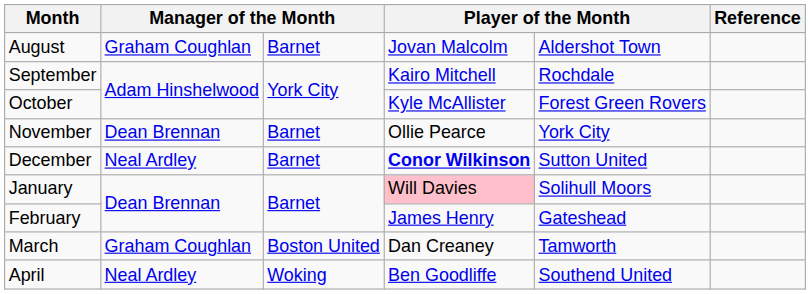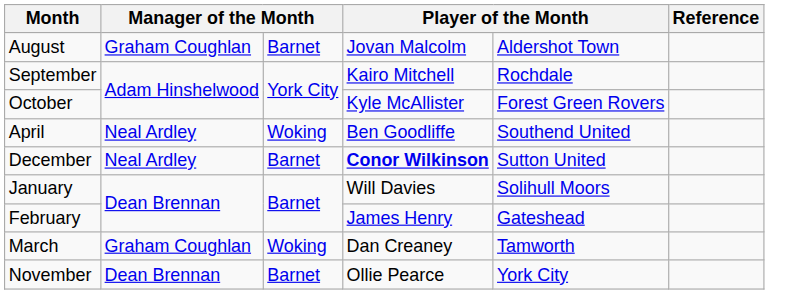 <table class="wikitable">
 <tr>
 <th rowspan="1">Month</th>
 <th colspan="2">Manager of the Month</th>
 <th colspan="2">Player of the Month</th>
 <th rowspan="1">Reference</th>
 </tr>
 <tr>
 <td>August</td>
 <td> <a href='#'>Graham Coughlan</a></td>
 <td><a href='#'>Barnet</a></td>
 <td> <a href='#'>Jovan Malcolm</a></td>
 <td><a href='#'>Aldershot Town</a></td>
 <td></td>
 </tr>
 <tr>
 <td>September</td>
 <td rowspan="2"> <a href='#'>Adam Hinshelwood</a></td>
 <td rowspan="2"><a href='#'>York City</a></td>
 <td> <a href='#'>Kairo Mitchell</a></td>
 <td><a href='#'>Rochdale</a></td>
 <td></td>
 </tr>
 <tr>
 <td>October</td>
 <td> <a href='#'>Kyle McAllister</a></td>
 <td><a href='#'>Forest Green Rovers</a></td>
 <td></td>
 </tr>
 <tr>
-<td>November</td>
-<td> <a href='#'>Dean Brennan</a></td>
-<td><a href='#'>Barnet</a></td>
-<td> Ollie Pearce</td>
-<td><a href='#'>York City</a></td>
+<td>April</td>
+<td> <a href='#'>Neal Ardley</a></td>
+<td><a href='#'>Woking</a></td>
+<td> <a href='#'>Ben Goodliffe</a></td>
+<td><a href='#'>Southend United</a></td>
 <td></td>
 </tr>
 <tr>
 <td>December</td>
 <td> <a href='#'>Neal Ardley</a></td>
 <td><a href='#'>Barnet</a></td>
 <td><strong> <a href='#'>Conor Wilkinson</a></strong></td>
 <td><a href='#'>Sutton United</a></td>
 <td></td>
 </tr>
 <tr>
 <td>January</td>
 <td rowspan="2"> <a href='#'>Dean Brennan</a></td>
 <td rowspan="2"><a href='#'>Barnet</a></td>
-<td style="background: pink;"> Will Davies</td>
+<td> Will Davies</td>
 <td><a href='#'>Solihull Moors</a></td>
 <td></td>
 </tr>
 <tr>
 <td>February</td>
 <td> <a href='#'>James Henry</a></td>
 <td><a href='#'>Gateshead</a></td>
 <td></td>
 </tr>
 <tr>
 <td>March</td>
 <td> <a href='#'>Graham Coughlan</a></td>
-<td><a href='#'>Boston United</a></td>
+<td><a href='#'>Woking</a></td>
 <td> Dan Creaney</td>
 <td><a href='#'>Tamworth</a></td>
 <td></td>
 </tr>
 <tr>
-<td>April</td>
-<td> <a href='#'>Neal Ardley</a></td>
-<td><a href='#'>Woking</a></td>
-<td> <a href='#'>Ben Goodliffe</a></td>
-<td><a href='#'>Southend United</a></td>
+<td>November</td>
+<td> <a href='#'>Dean Brennan</a></td>
+<td><a href='#'>Barnet</a></td>
+<td> Ollie Pearce</td>
+<td><a href='#'>York City</a></td>
 <td></td>
 </tr>
 </table>
